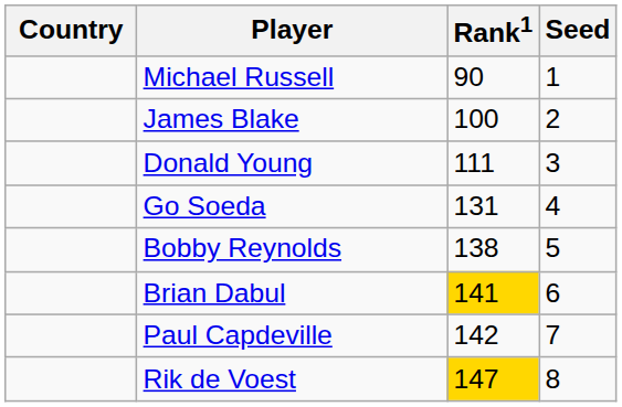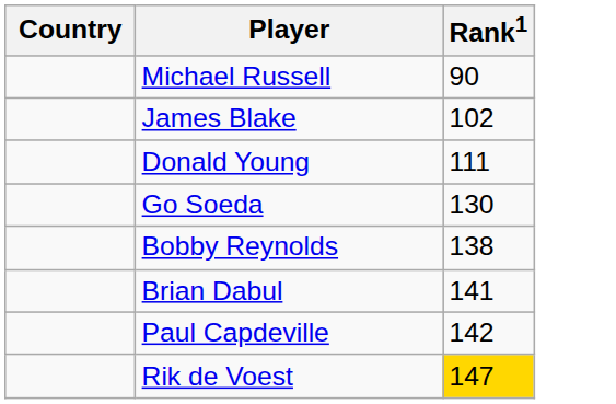 <table class="sortable wikitable">
 <tr>
 <th width="70">Country</th>
 <th width="175">Player</th>
 <th>Rank<sup>1</sup></th>
-<th>Seed</th>
 </tr>
 <tr>
 <td></td>
 <td><a href='#'>Michael Russell</a></td>
 <td>90</td>
-<td>1</td>
 </tr>
 <tr>
 <td></td>
 <td><a href='#'>James Blake</a></td>
-<td>100</td>
-<td>2</td>
+<td>102</td>
 </tr>
 <tr>
 <td></td>
 <td><a href='#'>Donald Young</a></td>
 <td>111</td>
-<td>3</td>
 </tr>
 <tr>
 <td></td>
 <td><a href='#'>Go Soeda</a></td>
-<td>131</td>
-<td>4</td>
+<td>130</td>
 </tr>
 <tr>
 <td></td>
 <td><a href='#'>Bobby Reynolds</a></td>
 <td>138</td>
-<td>5</td>
 </tr>
 <tr>
 <td></td>
 <td><a href='#'>Brian Dabul</a></td>
-<td style="background: gold;">141</td>
-<td>6</td>
+<td>141</td>
 </tr>
 <tr>
 <td></td>
 <td><a href='#'>Paul Capdeville</a></td>
 <td>142</td>
-<td>7</td>
 </tr>
 <tr>
 <td></td>
 <td><a href='#'>Rik de Voest</a></td>
 <td style="background: gold;">147</td>
-<td>8</td>
 </tr>
 </table>
